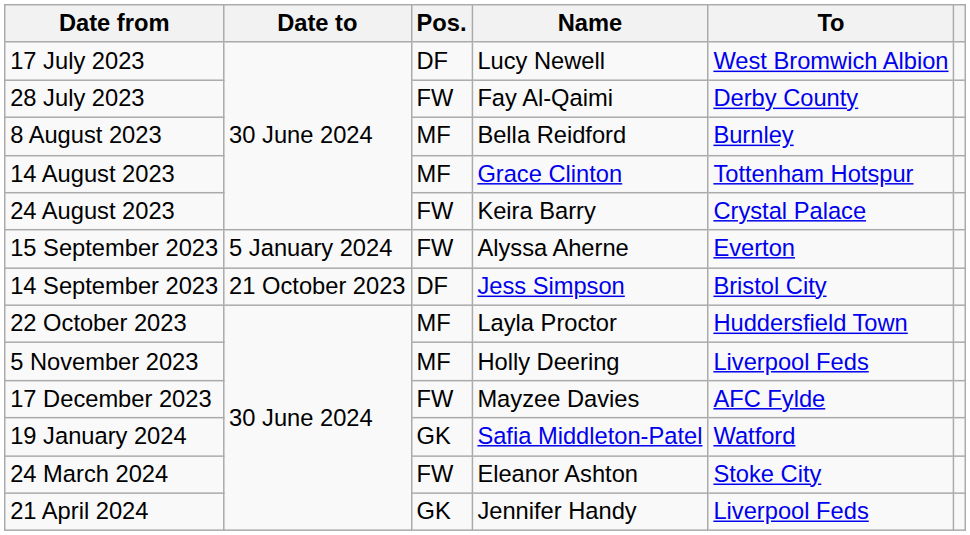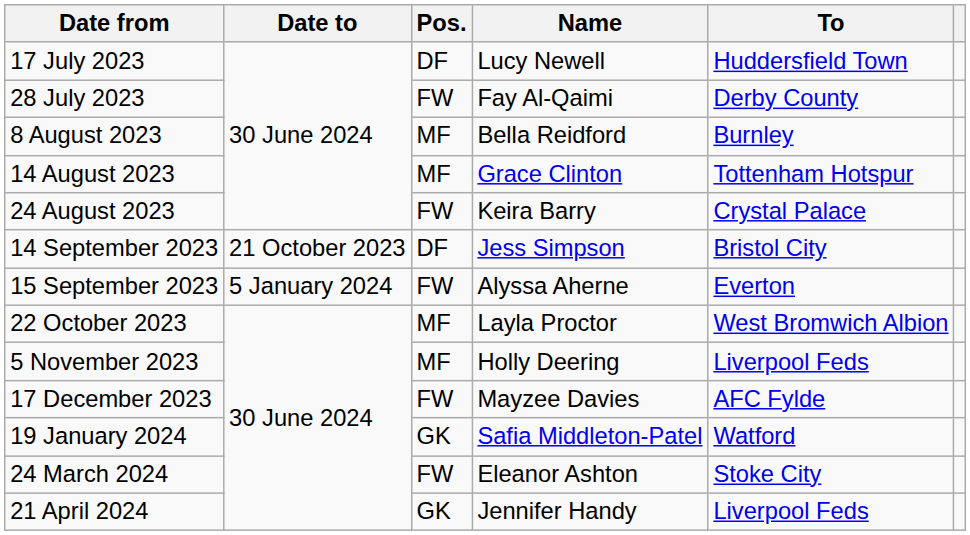 <table class="wikitable">
 <tr>
 <th>Date from</th>
 <th>Date to</th>
 <th>Pos.</th>
 <th>Name</th>
 <th>To</th>
 <th></th>
 </tr>
 <tr>
 <td>17 July 2023</td>
 <td rowspan=5>30 June 2024</td>
 <td>DF</td>
 <td> Lucy Newell</td>
-<td> <a href='#'>West Bromwich Albion</a></td>
+<td> <a href='#'>Huddersfield Town</a></td>
 <td></td>
 </tr>
 <tr>
 <td>28 July 2023</td>
 <td>FW</td>
 <td> Fay Al-Qaimi</td>
 <td> <a href='#'>Derby County</a></td>
 <td></td>
 </tr>
 <tr>
 <td>8 August 2023</td>
 <td>MF</td>
 <td> Bella Reidford</td>
 <td> <a href='#'>Burnley</a></td>
 <td></td>
 </tr>
 <tr>
 <td>14 August 2023</td>
 <td>MF</td>
 <td> <a href='#'>Grace Clinton</a></td>
 <td> <a href='#'>Tottenham Hotspur</a></td>
 <td></td>
 </tr>
 <tr>
 <td>24 August 2023</td>
 <td>FW</td>
 <td> Keira Barry</td>
 <td> <a href='#'>Crystal Palace</a></td>
 <td></td>
 </tr>
 <tr>
+<td>14 September 2023</td>
+<td>21 October 2023</td>
+<td>DF</td>
+<td> <a href='#'>Jess Simpson</a></td>
+<td> <a href='#'>Bristol City</a></td>
+<td></td>
+</tr>
+<tr>
 <td>15 September 2023</td>
 <td>5 January 2024</td>
 <td>FW</td>
 <td> Alyssa Aherne</td>
 <td> <a href='#'>Everton</a></td>
 <td></td>
 </tr>
 <tr>
-<td>14 September 2023</td>
-<td>21 October 2023</td>
-<td>DF</td>
-<td> <a href='#'>Jess Simpson</a></td>
-<td> <a href='#'>Bristol City</a></td>
-<td></td>
-</tr>
-<tr>
 <td>22 October 2023</td>
 <td rowspan=6>30 June 2024</td>
 <td>MF</td>
 <td> Layla Proctor</td>
-<td> <a href='#'>Huddersfield Town</a></td>
+<td> <a href='#'>West Bromwich Albion</a></td>
 <td></td>
 </tr>
 <tr>
 <td>5 November 2023</td>
 <td>MF</td>
 <td> Holly Deering</td>
 <td> <a href='#'>Liverpool Feds</a></td>
 <td></td>
 </tr>
 <tr>
 <td>17 December 2023</td>
 <td>FW</td>
 <td> Mayzee Davies</td>
 <td> <a href='#'>AFC Fylde</a></td>
 <td></td>
 </tr>
 <tr>
 <td>19 January 2024</td>
 <td>GK</td>
 <td> <a href='#'>Safia Middleton-Patel</a></td>
 <td> <a href='#'>Watford</a></td>
 <td></td>
 </tr>
 <tr>
 <td>24 March 2024</td>
 <td>FW</td>
 <td> Eleanor Ashton</td>
 <td> <a href='#'>Stoke City</a></td>
 <td></td>
 </tr>
 <tr>
 <td>21 April 2024</td>
 <td>GK</td>
 <td> Jennifer Handy</td>
 <td> <a href='#'>Liverpool Feds</a></td>
 <td></td>
 </tr>
 </table>
